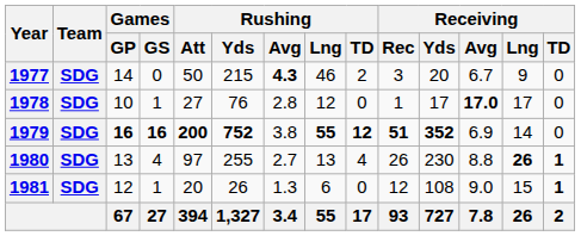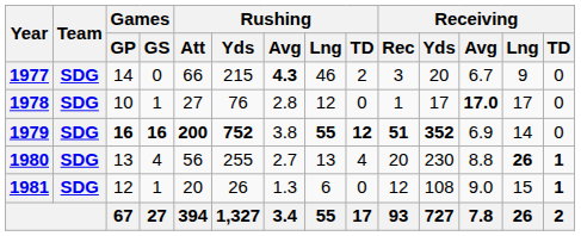 <table class="wikitable" style="text-align:center;">
 <tr>
 <th rowspan="2">Year</th>
 <th rowspan="2">Team</th>
 <th colspan="2">Games</th>
 <th colspan="5">Rushing</th>
 <th colspan="5">Receiving</th>
 </tr>
 <tr>
 <th>GP</th>
 <th>GS</th>
 <th>Att</th>
 <th>Yds</th>
 <th>Avg</th>
 <th>Lng</th>
 <th>TD</th>
 <th>Rec</th>
 <th>Yds</th>
 <th>Avg</th>
 <th>Lng</th>
 <th>TD</th>
 </tr>
 <tr>
 <th><a href='#'>1977</a></th>
 <th><a href='#'>SDG</a></th>
 <td>14</td>
 <td>0</td>
-<td>50</td>
+<td>66</td>
 <td>215</td>
 <td><strong>4.3</strong></td>
 <td>46</td>
 <td>2</td>
 <td>3</td>
 <td>20</td>
 <td>6.7</td>
 <td>9</td>
 <td>0</td>
 </tr>
 <tr>
 <th><a href='#'>1978</a></th>
 <th><a href='#'>SDG</a></th>
 <td>10</td>
 <td>1</td>
 <td>27</td>
 <td>76</td>
 <td>2.8</td>
 <td>12</td>
 <td>0</td>
 <td>1</td>
 <td>17</td>
 <td><strong>17.0</strong></td>
 <td>17</td>
 <td>0</td>
 </tr>
 <tr>
 <th><a href='#'>1979</a></th>
 <th><a href='#'>SDG</a></th>
 <td><strong>16</strong></td>
 <td><strong>16</strong></td>
 <td><strong>200</strong></td>
 <td><strong>752</strong></td>
 <td>3.8</td>
 <td><strong>55</strong></td>
 <td><strong>12</strong></td>
 <td><strong>51</strong></td>
 <td><strong>352</strong></td>
 <td>6.9</td>
 <td>14</td>
 <td>0</td>
 </tr>
 <tr>
 <th><a href='#'>1980</a></th>
 <th><a href='#'>SDG</a></th>
 <td>13</td>
 <td>4</td>
-<td>97</td>
+<td>56</td>
 <td>255</td>
 <td>2.7</td>
 <td>13</td>
 <td>4</td>
-<td>26</td>
+<td>20</td>
 <td>230</td>
 <td>8.8</td>
 <td><strong>26</strong></td>
 <td><strong>1</strong></td>
 </tr>
 <tr>
 <th><a href='#'>1981</a></th>
 <th><a href='#'>SDG</a></th>
 <td>12</td>
 <td>1</td>
 <td>20</td>
 <td>26</td>
 <td>1.3</td>
 <td>6</td>
 <td>0</td>
 <td>12</td>
 <td>108</td>
 <td>9.0</td>
 <td>15</td>
 <td><strong>1</strong></td>
 </tr>
 <tr>
 <th colspan="2"></th>
 <th>67</th>
 <th>27</th>
 <th>394</th>
 <th>1,327</th>
 <th>3.4</th>
 <th>55</th>
 <th>17</th>
 <th>93</th>
 <th>727</th>
 <th>7.8</th>
 <th>26</th>
 <th>2</th>
 </tr>
 </table>
